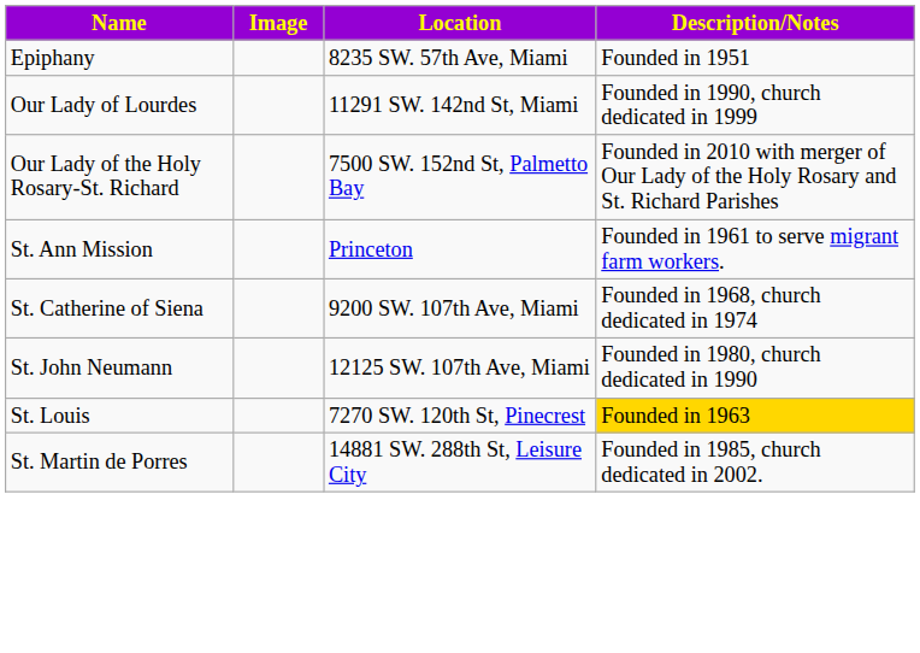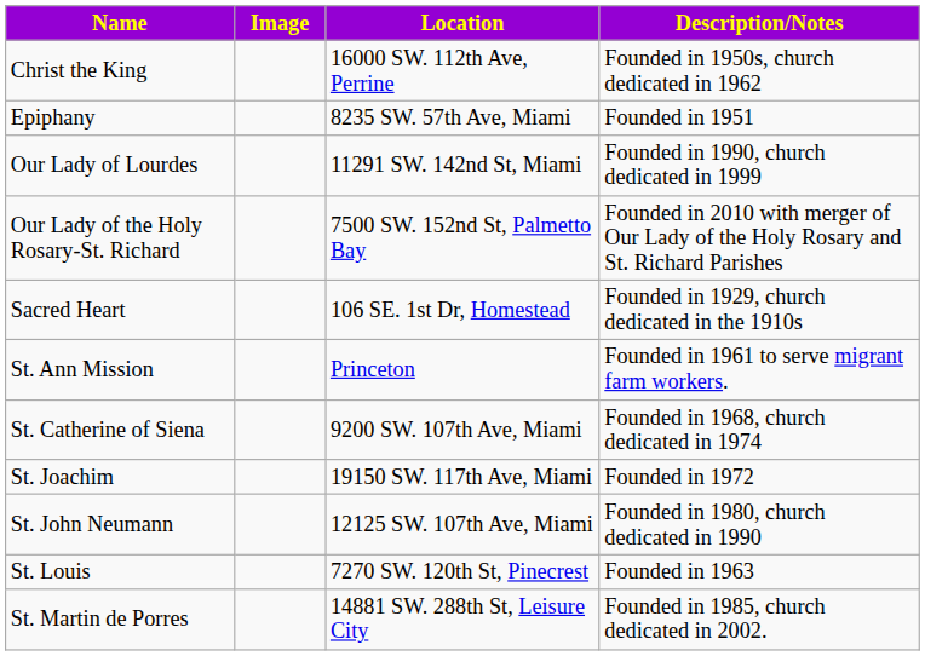 <table class="wikitable sortable" style="width:75%">
 <tr>
 <th style="background:darkviolet; color:yellow;" width="25%"><strong>Name</strong></th>
 <th style="background:darkviolet; color:yellow;" width="10%"><strong>Image</strong></th>
 <th style="background:darkviolet; color:yellow;" width="30%"><strong>Location</strong></th>
 <th style="background:darkviolet; color:yellow;" width="35%"><strong>Description/Notes</strong></th>
+</tr>
+<tr>
+<td>Christ the King</td>
+<td></td>
+<td>16000 SW. 112th Ave, <a href='#'>Perrine</a></td>
+<td>Founded in 1950s, church dedicated in 1962</td>
 </tr>
 <tr>
 <td>Epiphany</td>
 <td></td>
 <td>8235 SW. 57th Ave, Miami</td>
 <td>Founded in 1951</td>
 </tr>
 <tr>
 <td>Our Lady of Lourdes</td>
 <td></td>
 <td>11291 SW. 142nd St, Miami</td>
 <td>Founded in 1990, church dedicated in 1999</td>
 </tr>
 <tr>
 <td>Our Lady of the Holy Rosary-St. Richard</td>
 <td></td>
 <td>7500 SW. 152nd St, <a href='#'>Palmetto Bay</a></td>
 <td>Founded in 2010 with merger of Our Lady of the Holy Rosary and St. Richard Parishes</td>
 </tr>
 <tr>
+<td>Sacred Heart</td>
+<td></td>
+<td>106 SE. 1st Dr, <a href='#'>Homestead</a></td>
+<td>Founded in 1929, church dedicated in the 1910s</td>
+</tr>
+<tr>
 <td>St. Ann Mission</td>
 <td></td>
 <td><a href='#'>Princeton</a></td>
 <td>Founded in 1961 to serve <a href='#'>migrant farm workers</a>.</td>
 </tr>
 <tr>
 <td>St. Catherine of Siena</td>
 <td></td>
 <td>9200 SW. 107th Ave, Miami</td>
 <td>Founded in 1968, church dedicated in 1974</td>
 </tr>
 <tr>
+<td>St. Joachim</td>
+<td></td>
+<td>19150 SW. 117th Ave, Miami</td>
+<td>Founded in 1972</td>
+</tr>
+<tr>
 <td>St. John Neumann</td>
 <td></td>
 <td>12125 SW. 107th Ave, Miami</td>
 <td>Founded in 1980, church dedicated in 1990</td>
 </tr>
 <tr>
 <td>St. Louis</td>
 <td></td>
 <td>7270 SW. 120th St, <a href='#'>Pinecrest</a></td>
-<td style="background: gold;">Founded in 1963</td>
+<td>Founded in 1963</td>
 </tr>
 <tr>
 <td>St. Martin de Porres</td>
 <td></td>
 <td>14881 SW. 288th St, <a href='#'>Leisure City</a></td>
 <td>Founded in 1985, church dedicated in 2002.</td>
 </tr>
 </table>
